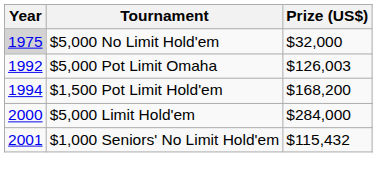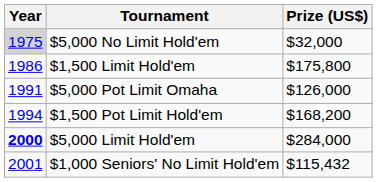 <table class="wikitable">
 <tr>
 <th>Year</th>
 <th>Tournament</th>
 <th>Prize (US$)</th>
 </tr>
 <tr>
 <td style="background: lightgrey;"><a href='#'>1975</a></td>
 <td>$5,000 No Limit Hold'em</td>
 <td>$32,000</td>
 </tr>
 <tr>
-<td><a href='#'>1992</a></td>
+<td><a href='#'>1986</a></td>
+<td>$1,500 Limit Hold'em</td>
+<td>$175,800</td>
+</tr>
+<tr>
+<td><a href='#'>1991</a></td>
 <td>$5,000 Pot Limit Omaha</td>
-<td>$126,003</td>
+<td>$126,000</td>
 </tr>
 <tr>
 <td><a href='#'>1994</a></td>
 <td>$1,500 Pot Limit Hold'em</td>
 <td>$168,200</td>
 </tr>
 <tr>
-<td><a href='#'>2000</a></td>
+<td><strong><a href='#'>2000</a></strong></td>
 <td>$5,000 Limit Hold'em</td>
 <td>$284,000</td>
 </tr>
 <tr>
 <td><a href='#'>2001</a></td>
 <td>$1,000 Seniors' No Limit Hold'em</td>
 <td>$115,432</td>
 </tr>
 </table>
